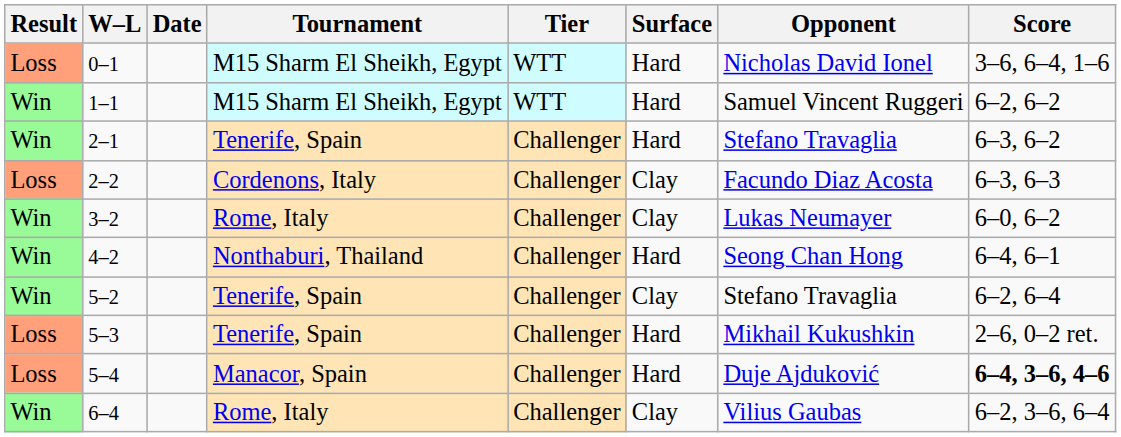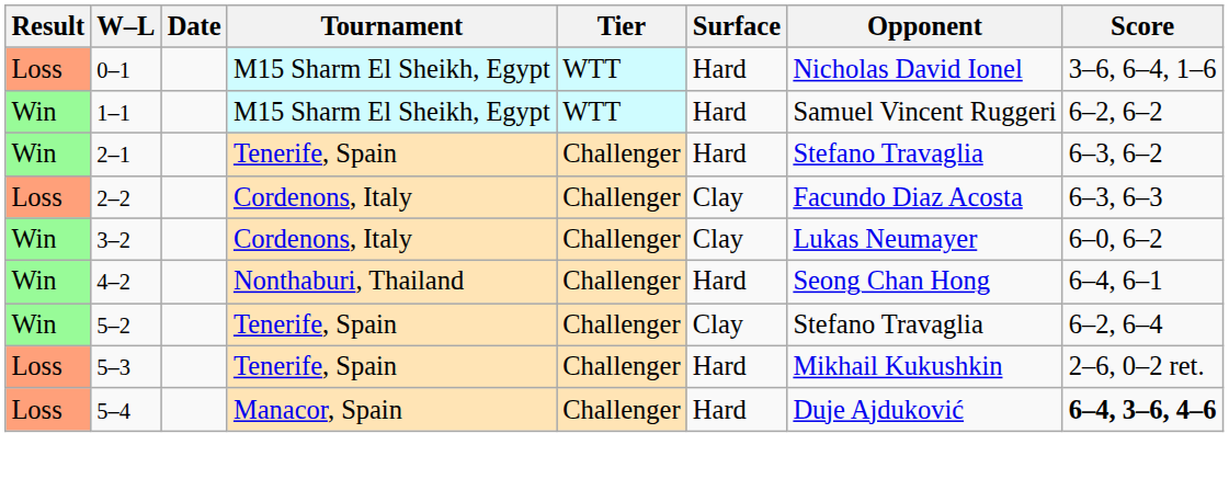 <table class="sortable wikitable">
 <tr>
 <th>Result</th>
 <th class="unsortable">W–L</th>
 <th>Date</th>
 <th>Tournament</th>
 <th>Tier</th>
 <th>Surface</th>
 <th>Opponent</th>
 <th class="unsortable">Score</th>
 </tr>
 <tr>
 <td bgcolor=FFA07A>Loss</td>
 <td><small>0–1</small></td>
 <td></td>
 <td style="background:#cffcff;">M15 Sharm El Sheikh, Egypt</td>
 <td style="background:#cffcff;">WTT</td>
 <td>Hard</td>
 <td> <a href='#'>Nicholas David Ionel</a></td>
 <td>3–6, 6–4, 1–6</td>
 </tr>
 <tr>
 <td bgcolor=98FB98>Win</td>
 <td><small>1–1</small></td>
 <td></td>
 <td style="background:#cffcff;">M15 Sharm El Sheikh, Egypt</td>
 <td style="background:#cffcff;">WTT</td>
 <td>Hard</td>
 <td> Samuel Vincent Ruggeri</td>
 <td>6–2, 6–2</td>
 </tr>
 <tr>
 <td bgcolor=98fb98>Win</td>
 <td><small>2–1</small></td>
 <td><a href='#'></a></td>
 <td style=background:moccasin><a href='#'>Tenerife</a>, Spain</td>
 <td style=background:moccasin>Challenger</td>
 <td>Hard</td>
 <td> <a href='#'>Stefano Travaglia</a></td>
 <td>6–3, 6–2</td>
 </tr>
 <tr>
 <td bgcolor=FFA07A>Loss</td>
 <td><small>2–2</small></td>
 <td><a href='#'></a></td>
 <td style=background:moccasin><a href='#'>Cordenons</a>, Italy</td>
 <td style=background:moccasin>Challenger</td>
 <td>Clay</td>
 <td> <a href='#'>Facundo Diaz Acosta</a></td>
 <td>6–3, 6–3</td>
 </tr>
 <tr>
 <td bgcolor=98fb98>Win</td>
 <td><small>3–2</small></td>
 <td><a href='#'></a></td>
-<td style="background:moccasin;"><a href='#'>Rome</a>, Italy</td>
+<td style=background:moccasin><a href='#'>Cordenons</a>, Italy</td>
 <td style=background:moccasin>Challenger</td>
 <td>Clay</td>
 <td> <a href='#'>Lukas Neumayer</a></td>
 <td>6–0, 6–2</td>
 </tr>
 <tr>
 <td bgcolor=98fb98>Win</td>
 <td><small>4–2</small></td>
 <td><a href='#'></a></td>
 <td style=background:moccasin><a href='#'>Nonthaburi</a>, Thailand</td>
 <td style=background:moccasin>Challenger</td>
 <td>Hard</td>
 <td> <a href='#'>Seong Chan Hong</a></td>
 <td>6–4, 6–1</td>
 </tr>
 <tr>
 <td bgcolor=98fb98>Win</td>
 <td><small>5–2</small></td>
 <td><a href='#'></a></td>
 <td style=background:moccasin><a href='#'>Tenerife</a>, Spain</td>
 <td style=background:moccasin>Challenger</td>
 <td>Clay</td>
 <td> Stefano Travaglia</td>
 <td>6–2, 6–4</td>
 </tr>
 <tr>
 <td bgcolor=ffa07a>Loss</td>
 <td><small>5–3</small></td>
 <td><a href='#'></a></td>
 <td style=background:moccasin><a href='#'>Tenerife</a>, Spain</td>
 <td style=background:moccasin>Challenger</td>
 <td>Hard</td>
 <td> <a href='#'>Mikhail Kukushkin</a></td>
 <td>2–6, 0–2 ret.</td>
 </tr>
 <tr>
 <td bgcolor=ffa07a>Loss</td>
 <td><small>5–4</small></td>
 <td><a href='#'></a></td>
 <td style="background:moccasin;"><a href='#'>Manacor</a>, Spain</td>
 <td style="background:moccasin;">Challenger</td>
 <td>Hard</td>
 <td> <a href='#'>Duje Ajduković</a></td>
 <td><strong>6–4, 3–6, 4–6</strong></td>
 </tr>
-<tr>
-<td bgcolor= 98fb98>Win</td>
-<td><small>6–4</small></td>
-<td><a href='#'></a></td>
-<td style="background:moccasin;"><a href='#'>Rome</a>, Italy</td>
-<td style="background:moccasin;">Challenger</td>
-<td>Clay</td>
-<td> <a href='#'>Vilius Gaubas</a></td>
-<td>6–2, 3–6, 6–4</td>
-</tr>
 </table>
